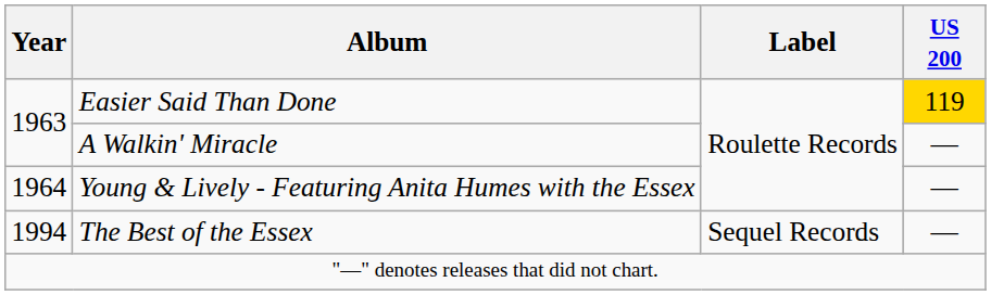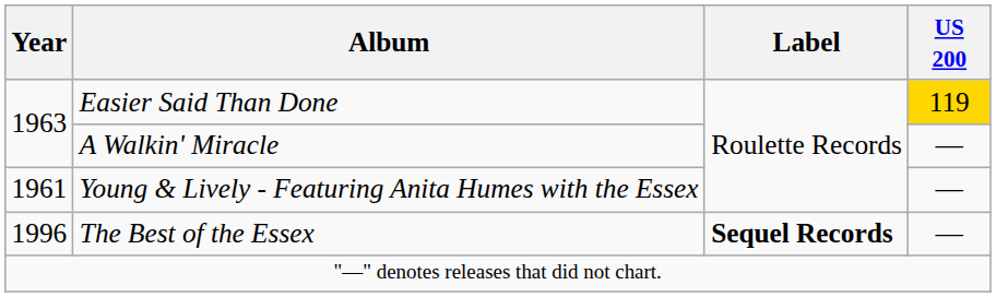 <table class="wikitable">
 <tr>
 <th>Year</th>
 <th>Album</th>
 <th>Label</th>
 <th style="width:40px;"><small><a href='#'>US 200</a></small><br></th>
 </tr>
 <tr>
 <td rowspan="2">1963</td>
 <td><em>Easier Said Than Done</em></td>
 <td rowspan="3">Roulette Records</td>
 <td align=center style="background: gold;">119</td>
 </tr>
 <tr>
 <td><em>A Walkin' Miracle</em></td>
 <td align=center>—</td>
 </tr>
 <tr>
-<td>1964</td>
+<td>1961</td>
 <td><em>Young & Lively - Featuring Anita Humes with the Essex</em></td>
 <td align=center>—</td>
 </tr>
 <tr>
-<td>1994</td>
+<td>1996</td>
 <td><em>The Best of the Essex</em></td>
-<td>Sequel Records</td>
+<td><strong>Sequel Records</strong></td>
 <td align=center>—</td>
 </tr>
 <tr>
 <td colspan="5" style="text-align:center; font-size:9pt;">"—" denotes releases that did not chart.</td>
 </tr>
 </table>
